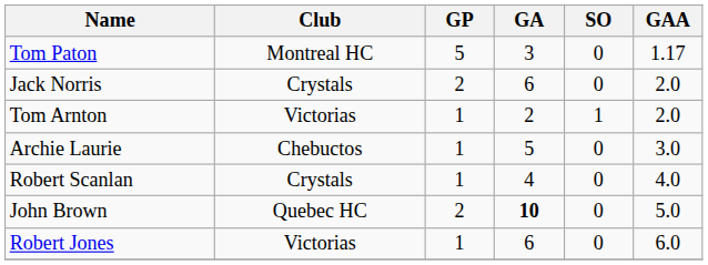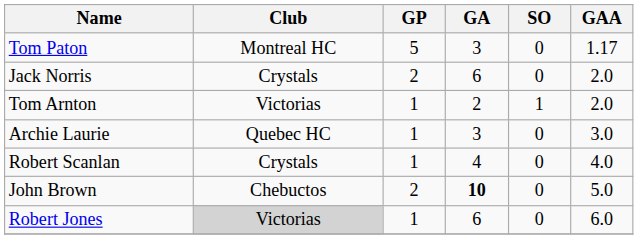 <table class="wikitable" style="text-align:center;">
 <tr>
 <th style="width:10em">Name</th>
 <th style="width:10em">Club</th>
 <th style="width:3em">GP</th>
 <th style="width:3em">GA</th>
 <th style="width:3em">SO</th>
 <th style="width:3em">GAA</th>
 </tr>
 <tr>
 <td align="left"><a href='#'> Tom Paton</a></td>
 <td>Montreal HC</td>
 <td>5</td>
 <td>3</td>
 <td>0</td>
 <td>1.17</td>
 </tr>
 <tr>
 <td align="left">Jack Norris</td>
 <td>Crystals</td>
 <td>2</td>
 <td>6</td>
 <td>0</td>
 <td>2.0</td>
 </tr>
 <tr>
 <td align="left">Tom Arnton</td>
 <td>Victorias</td>
 <td>1</td>
 <td>2</td>
 <td>1</td>
 <td>2.0</td>
 </tr>
 <tr>
 <td align="left">Archie Laurie</td>
-<td>Chebuctos</td>
+<td>Quebec HC</td>
 <td>1</td>
-<td>5</td>
+<td>3</td>
 <td>0</td>
 <td>3.0</td>
 </tr>
 <tr>
 <td align="left">Robert Scanlan</td>
 <td>Crystals</td>
 <td>1</td>
 <td>4</td>
 <td>0</td>
 <td>4.0</td>
 </tr>
 <tr>
 <td align="left">John Brown</td>
-<td>Quebec HC</td>
+<td>Chebuctos</td>
 <td>2</td>
 <td><strong>10</strong></td>
 <td>0</td>
 <td>5.0</td>
 </tr>
 <tr>
 <td align="left"><a href='#'> Robert Jones</a></td>
-<td>Victorias</td>
+<td style="background: lightgrey;">Victorias</td>
 <td>1</td>
 <td>6</td>
 <td>0</td>
 <td>6.0</td>
 </tr>
 <tr>
 </tr>
 </table>
